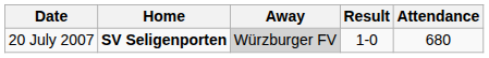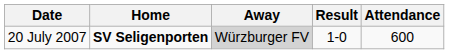 <table class="wikitable">
 <tr>
 <th>Date</th>
 <th>Home</th>
 <th>Away</th>
 <th>Result</th>
 <th>Attendance</th>
 </tr>
 <tr align="center">
 <td>20 July 2007</td>
 <td><strong>SV Seligenporten</strong></td>
 <td style="background: lightgrey;">Würzburger FV</td>
 <td>1-0</td>
-<td>680</td>
+<td>600</td>
 </tr>
 </table>
